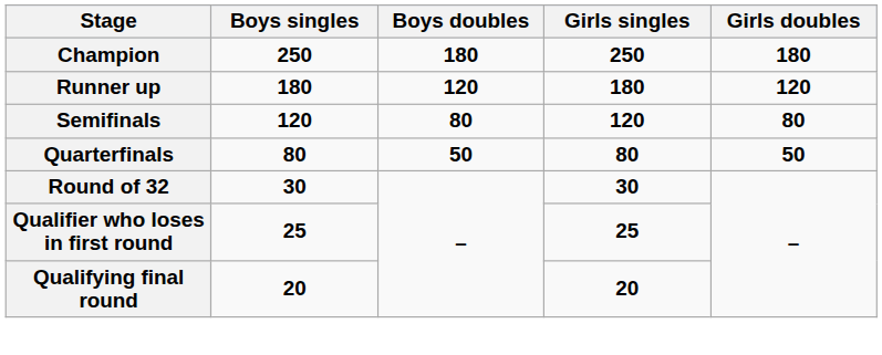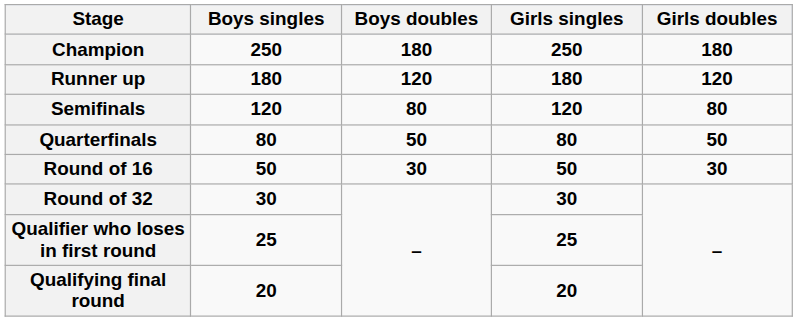 <table class=wikitable style="text-align:center; font-weight:bold; margin:1em auto;">
 <tr bgcolor=#d1e4fd>
 <th width=150>Stage</th>
 <th width=120>Boys singles</th>
 <th width=120>Boys doubles</th>
 <th width=120>Girls singles</th>
 <th width=120>Girls doubles</th>
 </tr>
 <tr>
 <th>Champion</th>
 <td>250</td>
 <td>180</td>
 <td>250</td>
 <td>180</td>
 </tr>
 <tr>
 <th>Runner up</th>
 <td>180</td>
 <td>120</td>
 <td>180</td>
 <td>120</td>
 </tr>
 <tr>
 <th>Semifinals</th>
 <td>120</td>
 <td>80</td>
 <td>120</td>
 <td>80</td>
 </tr>
 <tr>
 <th>Quarterfinals</th>
 <td>80</td>
 <td>50</td>
 <td>80</td>
 <td>50</td>
 </tr>
 <tr>
+<th>Round of 16</th>
+<td>50</td>
+<td>30</td>
+<td>50</td>
+<td>30</td>
+</tr>
+<tr>
 <th>Round of 32</th>
 <td>30</td>
 <td rowspan=3>–</td>
 <td>30</td>
 <td rowspan=3>–</td>
 </tr>
 <tr>
 <th>Qualifier who loses in first round</th>
 <td>25</td>
 <td>25</td>
 </tr>
 <tr>
 <th>Qualifying final round</th>
 <td>20</td>
 <td>20</td>
 </tr>
 </table>
